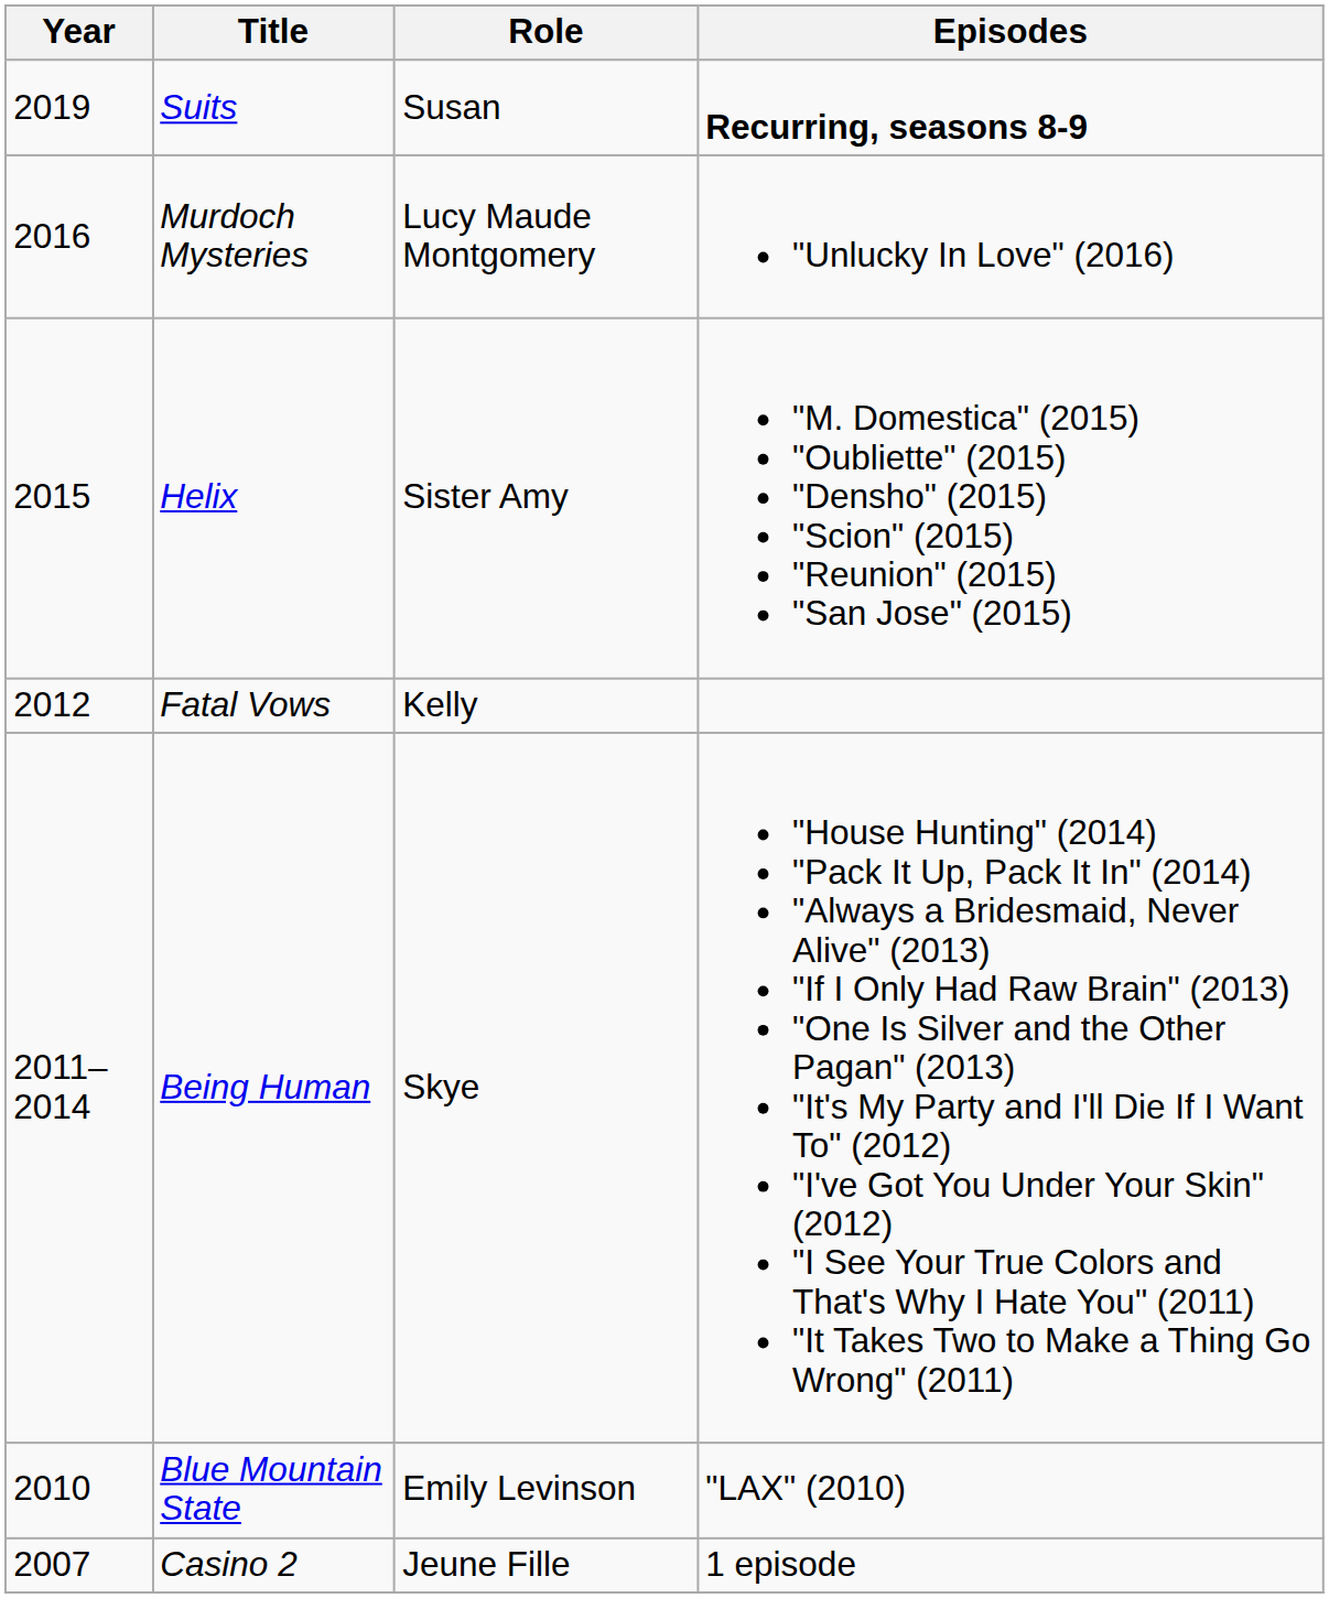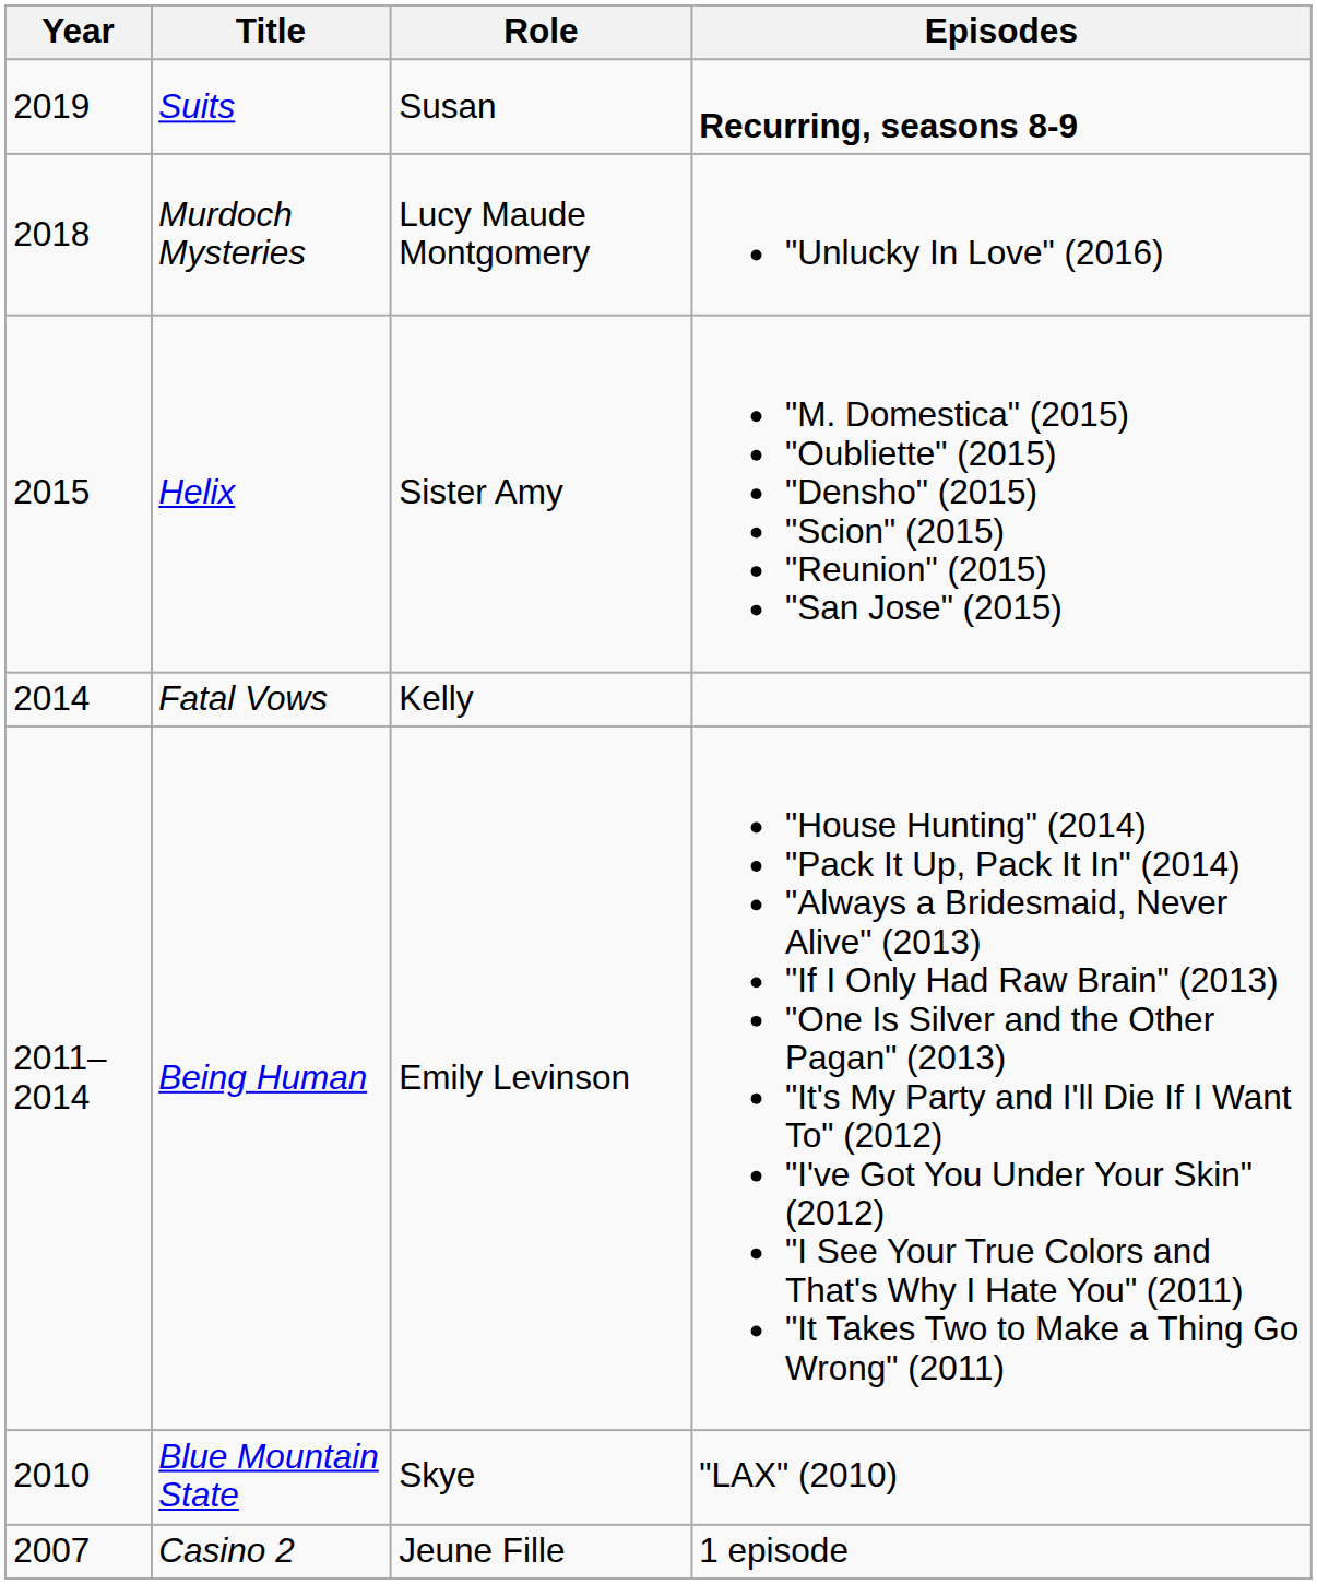 <table class="wikitable sortable">
 <tr>
 <th>Year</th>
 <th>Title</th>
 <th>Role</th>
 <th>Episodes</th>
 </tr>
 <tr>
 <td>2019</td>
 <td><em><a href='#'>Suits</a></em></td>
 <td>Susan</td>
 <td><strong><br>Recurring, seasons 8-9</strong></td>
 </tr>
 <tr>
-<td>2016</td>
+<td>2018</td>
 <td><em>Murdoch Mysteries</em></td>
 <td>Lucy Maude Montgomery</td>
 <td><br><ul><li>"Unlucky In Love" (2016)</li></ul></td>
 </tr>
 <tr>
 <td>2015</td>
 <td><em><a href='#'>Helix</a></em></td>
 <td>Sister Amy</td>
 <td><br><ul><li>"M. Domestica" (2015)</li><li>"Oubliette" (2015)</li><li>"Densho" (2015)</li><li>"Scion" (2015)</li><li>"Reunion" (2015)</li><li>"San Jose" (2015)</li></ul></td>
 </tr>
 <tr>
-<td>2012</td>
+<td>2014</td>
 <td><em>Fatal Vows</em></td>
 <td>Kelly</td>
 <td></td>
 </tr>
 <tr>
 <td>2011–2014</td>
 <td><em><a href='#'>Being Human</a></em></td>
-<td>Skye</td>
+<td>Emily Levinson</td>
 <td><br><ul><li>"House Hunting" (2014)</li><li>"Pack It Up, Pack It In" (2014)</li><li>"Always a Bridesmaid, Never Alive" (2013)</li><li>"If I Only Had Raw Brain" (2013)</li><li>"One Is Silver and the Other Pagan" (2013)</li><li>"It's My Party and I'll Die If I Want To" (2012)</li><li>"I've Got You Under Your Skin" (2012)</li><li>"I See Your True Colors and That's Why I Hate You" (2011)</li><li>"It Takes Two to Make a Thing Go Wrong" (2011)</li></ul></td>
 </tr>
 <tr>
 <td>2010</td>
 <td><em><a href='#'>Blue Mountain State</a></em></td>
-<td>Emily Levinson</td>
+<td>Skye</td>
 <td>"LAX" (2010)</td>
 </tr>
 <tr>
 <td>2007</td>
 <td><em>Casino 2</em></td>
 <td>Jeune Fille</td>
 <td>1 episode</td>
 </tr>
 <tr>
 </tr>
 </table>
